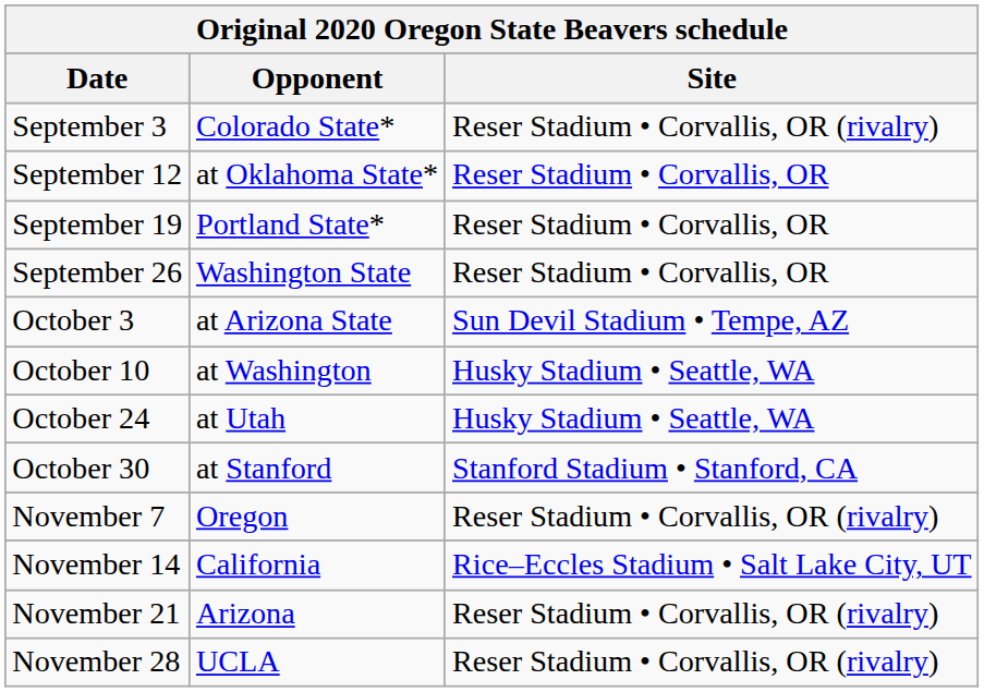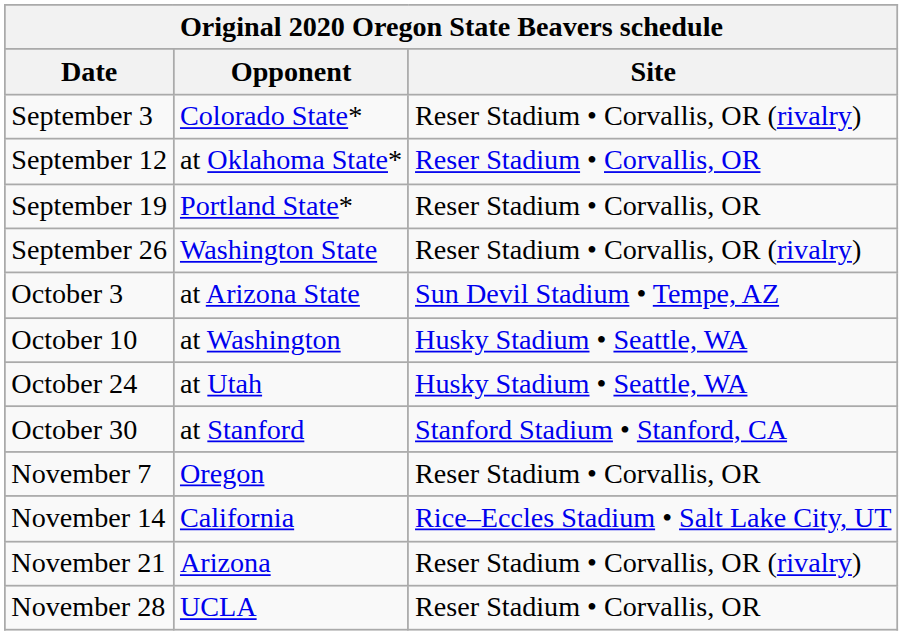 <table class="wikitable collapsible autocollapse">
 <tr>
 <th colspan="4">Original 2020 Oregon State Beavers schedule</th>
 </tr>
 <tr valign="bottom">
 <th>Date</th>
 <th>Opponent</th>
 <th>Site</th>
 </tr>
 <tr>
 <td>September 3</td>
 <td><a href='#'>Colorado State</a>*</td>
 <td>Reser Stadium • Corvallis, OR (<a href='#'>rivalry</a>)</td>
 </tr>
 <tr>
 <td>September 12</td>
 <td>at <a href='#'>Oklahoma State</a>*</td>
 <td><a href='#'>Reser Stadium</a> • <a href='#'>Corvallis, OR</a></td>
 </tr>
 <tr>
 <td>September 19</td>
 <td><a href='#'>Portland State</a>*</td>
 <td>Reser Stadium • Corvallis, OR</td>
 </tr>
 <tr>
 <td>September 26</td>
 <td><a href='#'>Washington State</a></td>
-<td>Reser Stadium • Corvallis, OR</td>
+<td>Reser Stadium • Corvallis, OR (<a href='#'>rivalry</a>)</td>
 </tr>
 <tr>
 <td>October 3</td>
 <td>at <a href='#'>Arizona State</a></td>
 <td><a href='#'>Sun Devil Stadium</a> • <a href='#'>Tempe, AZ</a></td>
 </tr>
 <tr>
 <td>October 10</td>
 <td>at <a href='#'>Washington</a></td>
 <td><a href='#'>Husky Stadium</a> • <a href='#'>Seattle, WA</a></td>
 </tr>
 <tr>
 <td>October 24</td>
 <td>at <a href='#'>Utah</a></td>
 <td><a href='#'>Husky Stadium</a> • <a href='#'>Seattle, WA</a></td>
 </tr>
 <tr>
 <td>October 30</td>
 <td>at <a href='#'>Stanford</a></td>
 <td><a href='#'>Stanford Stadium</a> • <a href='#'>Stanford, CA</a></td>
 </tr>
 <tr>
 <td>November 7</td>
 <td><a href='#'>Oregon</a></td>
-<td>Reser Stadium • Corvallis, OR (<a href='#'>rivalry</a>)</td>
+<td>Reser Stadium • Corvallis, OR</td>
 </tr>
 <tr>
 <td>November 14</td>
 <td><a href='#'>California</a></td>
 <td><a href='#'>Rice–Eccles Stadium</a> • <a href='#'>Salt Lake City, UT</a></td>
 </tr>
 <tr>
 <td>November 21</td>
 <td><a href='#'>Arizona</a></td>
 <td>Reser Stadium • Corvallis, OR (<a href='#'>rivalry</a>)</td>
 </tr>
 <tr>
 <td>November 28</td>
 <td><a href='#'>UCLA</a></td>
-<td>Reser Stadium • Corvallis, OR (<a href='#'>rivalry</a>)</td>
+<td>Reser Stadium • Corvallis, OR</td>
 </tr>
 </table>
